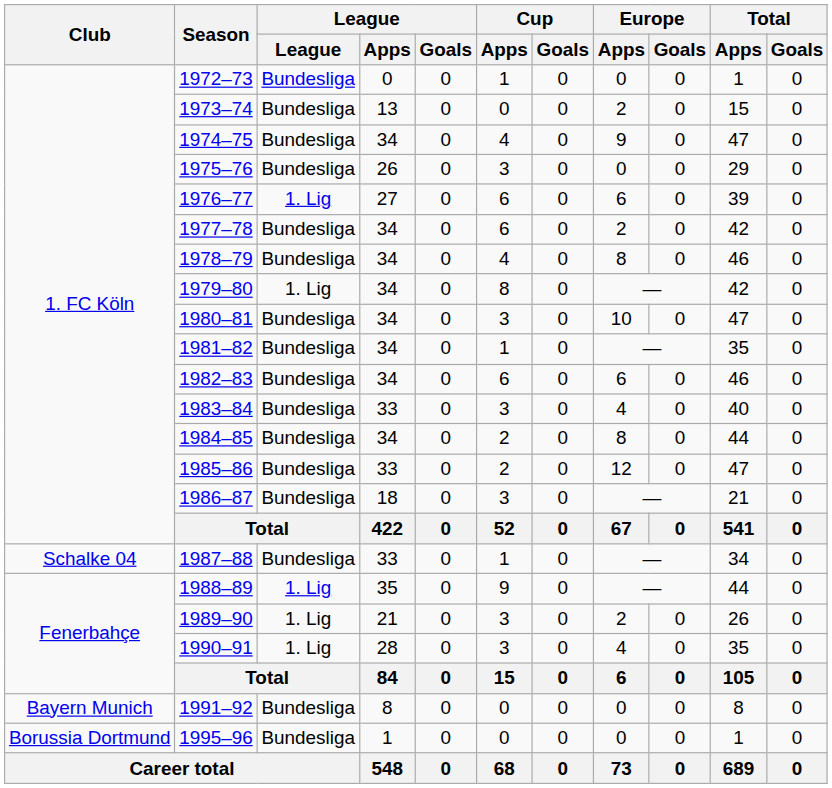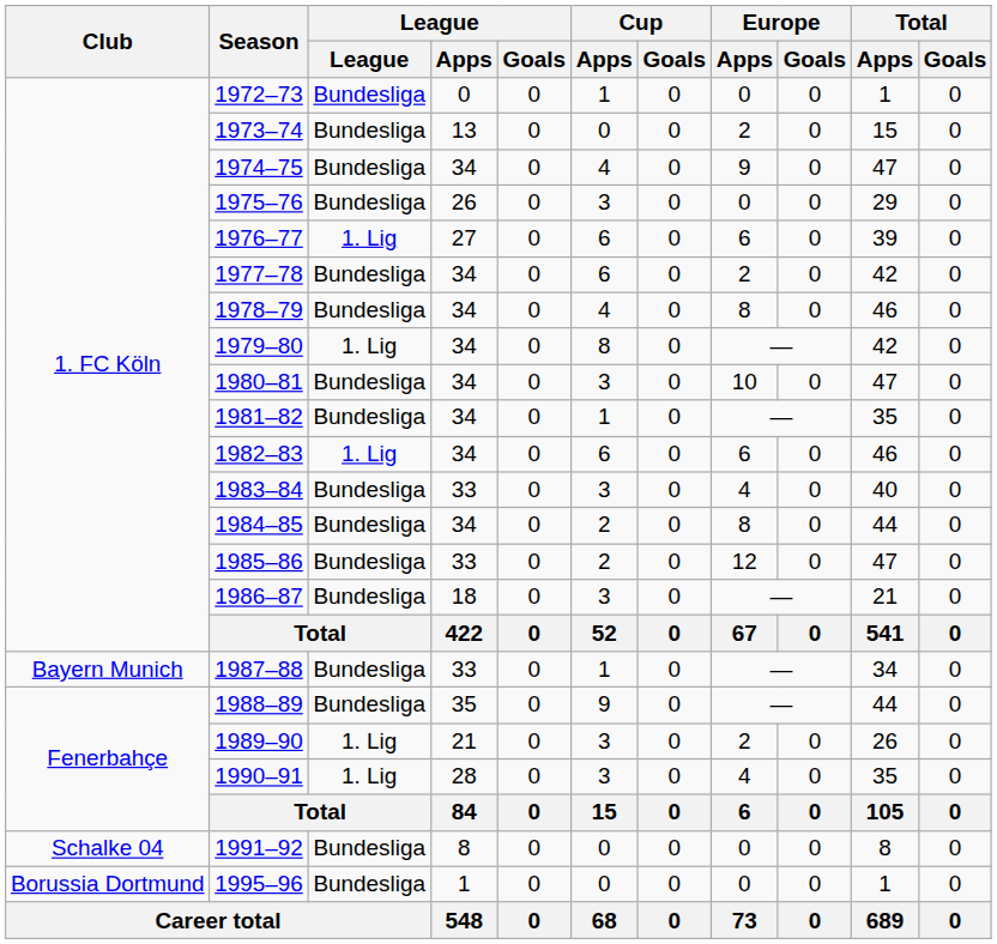 <table class="wikitable" style="text-align: center">
 <tr>
 <th rowspan=2>Club</th>
 <th rowspan=2>Season</th>
 <th colspan=3>League</th>
 <th colspan=2>Cup</th>
 <th colspan=2>Europe</th>
 <th colspan=2>Total</th>
 </tr>
 <tr>
 <th>League</th>
 <th>Apps</th>
 <th>Goals</th>
 <th>Apps</th>
 <th>Goals</th>
 <th>Apps</th>
 <th>Goals</th>
 <th>Apps</th>
 <th>Goals</th>
 </tr>
 <tr>
 <td rowspan=16><a href='#'>1. FC Köln</a></td>
 <td><a href='#'>1972–73</a></td>
 <td><a href='#'>Bundesliga</a></td>
 <td>0</td>
 <td>0</td>
 <td>1</td>
 <td>0</td>
 <td>0</td>
 <td>0</td>
 <td>1</td>
 <td>0</td>
 </tr>
 <tr>
 <td><a href='#'>1973–74</a></td>
 <td>Bundesliga</td>
 <td>13</td>
 <td>0</td>
 <td>0</td>
 <td>0</td>
 <td>2</td>
 <td>0</td>
 <td>15</td>
 <td>0</td>
 </tr>
 <tr>
 <td><a href='#'>1974–75</a></td>
 <td>Bundesliga</td>
 <td>34</td>
 <td>0</td>
 <td>4</td>
 <td>0</td>
 <td>9</td>
 <td>0</td>
 <td>47</td>
 <td>0</td>
 </tr>
 <tr>
 <td><a href='#'>1975–76</a></td>
 <td>Bundesliga</td>
 <td>26</td>
 <td>0</td>
 <td>3</td>
 <td>0</td>
 <td>0</td>
 <td>0</td>
 <td>29</td>
 <td>0</td>
 </tr>
 <tr>
 <td><a href='#'>1976–77</a></td>
 <td><a href='#'>1. Lig</a></td>
 <td>27</td>
 <td>0</td>
 <td>6</td>
 <td>0</td>
 <td>6</td>
 <td>0</td>
 <td>39</td>
 <td>0</td>
 </tr>
 <tr>
 <td><a href='#'>1977–78</a></td>
 <td>Bundesliga</td>
 <td>34</td>
 <td>0</td>
 <td>6</td>
 <td>0</td>
 <td>2</td>
 <td>0</td>
 <td>42</td>
 <td>0</td>
 </tr>
 <tr>
 <td><a href='#'>1978–79</a></td>
 <td>Bundesliga</td>
 <td>34</td>
 <td>0</td>
 <td>4</td>
 <td>0</td>
 <td>8</td>
 <td>0</td>
 <td>46</td>
 <td>0</td>
 </tr>
 <tr>
 <td><a href='#'>1979–80</a></td>
 <td>1. Lig</td>
 <td>34</td>
 <td>0</td>
 <td>8</td>
 <td>0</td>
 <td colspan=2>—</td>
 <td>42</td>
 <td>0</td>
 </tr>
 <tr>
 <td><a href='#'>1980–81</a></td>
 <td>Bundesliga</td>
 <td>34</td>
 <td>0</td>
 <td>3</td>
 <td>0</td>
 <td>10</td>
 <td>0</td>
 <td>47</td>
 <td>0</td>
 </tr>
 <tr>
 <td><a href='#'>1981–82</a></td>
 <td>Bundesliga</td>
 <td>34</td>
 <td>0</td>
 <td>1</td>
 <td>0</td>
 <td colspan=2>—</td>
 <td>35</td>
 <td>0</td>
 </tr>
 <tr>
 <td><a href='#'>1982–83</a></td>
-<td>Bundesliga</td>
+<td><a href='#'>1. Lig</a></td>
 <td>34</td>
 <td>0</td>
 <td>6</td>
 <td>0</td>
 <td>6</td>
 <td>0</td>
 <td>46</td>
 <td>0</td>
 </tr>
 <tr>
 <td><a href='#'>1983–84</a></td>
 <td>Bundesliga</td>
 <td>33</td>
 <td>0</td>
 <td>3</td>
 <td>0</td>
 <td>4</td>
 <td>0</td>
 <td>40</td>
 <td>0</td>
 </tr>
 <tr>
 <td><a href='#'>1984–85</a></td>
 <td>Bundesliga</td>
 <td>34</td>
 <td>0</td>
 <td>2</td>
 <td>0</td>
 <td>8</td>
 <td>0</td>
 <td>44</td>
 <td>0</td>
 </tr>
 <tr>
 <td><a href='#'>1985–86</a></td>
 <td>Bundesliga</td>
 <td>33</td>
 <td>0</td>
 <td>2</td>
 <td>0</td>
 <td>12</td>
 <td>0</td>
 <td>47</td>
 <td>0</td>
 </tr>
 <tr>
 <td><a href='#'>1986–87</a></td>
 <td>Bundesliga</td>
 <td>18</td>
 <td>0</td>
 <td>3</td>
 <td>0</td>
 <td colspan=2>—</td>
 <td>21</td>
 <td>0</td>
 </tr>
 <tr>
 <th colspan=2>Total</th>
 <th>422</th>
 <th>0</th>
 <th>52</th>
 <th>0</th>
 <th>67</th>
 <th>0</th>
 <th>541</th>
 <th>0</th>
 </tr>
 <tr>
-<td><a href='#'>Schalke 04</a></td>
+<td><a href='#'>Bayern Munich</a></td>
 <td><a href='#'>1987–88</a></td>
 <td>Bundesliga</td>
 <td>33</td>
 <td>0</td>
 <td>1</td>
 <td>0</td>
 <td colspan=2>—</td>
 <td>34</td>
 <td>0</td>
 </tr>
 <tr>
 <td rowspan=4><a href='#'>Fenerbahçe</a></td>
 <td><a href='#'>1988–89</a></td>
-<td><a href='#'>1. Lig</a></td>
+<td>Bundesliga</td>
 <td>35</td>
 <td>0</td>
 <td>9</td>
 <td>0</td>
 <td colspan=2>—</td>
 <td>44</td>
 <td>0</td>
 </tr>
 <tr>
 <td><a href='#'>1989–90</a></td>
 <td>1. Lig</td>
 <td>21</td>
 <td>0</td>
 <td>3</td>
 <td>0</td>
 <td>2</td>
 <td>0</td>
 <td>26</td>
 <td>0</td>
 </tr>
 <tr>
 <td><a href='#'>1990–91</a></td>
 <td>1. Lig</td>
 <td>28</td>
 <td>0</td>
 <td>3</td>
 <td>0</td>
 <td>4</td>
 <td>0</td>
 <td>35</td>
 <td>0</td>
 </tr>
 <tr>
 <th colspan=2>Total</th>
 <th>84</th>
 <th>0</th>
 <th>15</th>
 <th>0</th>
 <th>6</th>
 <th>0</th>
 <th>105</th>
 <th>0</th>
 </tr>
 <tr>
-<td><a href='#'>Bayern Munich</a></td>
+<td><a href='#'>Schalke 04</a></td>
 <td><a href='#'>1991–92</a></td>
 <td>Bundesliga</td>
 <td>8</td>
 <td>0</td>
 <td>0</td>
 <td>0</td>
 <td>0</td>
 <td>0</td>
 <td>8</td>
 <td>0</td>
 </tr>
 <tr>
 <td><a href='#'>Borussia Dortmund</a></td>
 <td><a href='#'>1995–96</a></td>
 <td>Bundesliga</td>
 <td>1</td>
 <td>0</td>
 <td>0</td>
 <td>0</td>
 <td>0</td>
 <td>0</td>
 <td>1</td>
 <td>0</td>
 </tr>
 <tr>
 <th colspan=3>Career total</th>
 <th>548</th>
 <th>0</th>
 <th>68</th>
 <th>0</th>
 <th>73</th>
 <th>0</th>
 <th>689</th>
 <th>0</th>
 </tr>
 </table>
